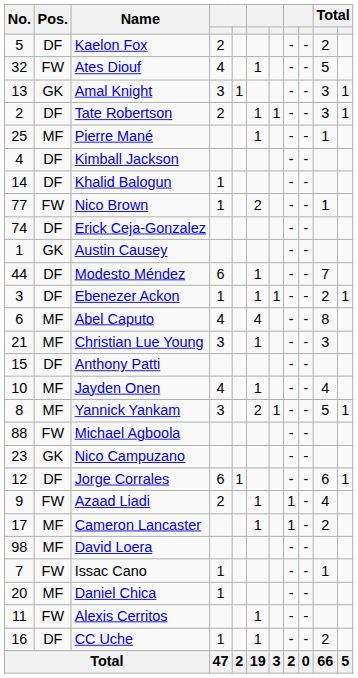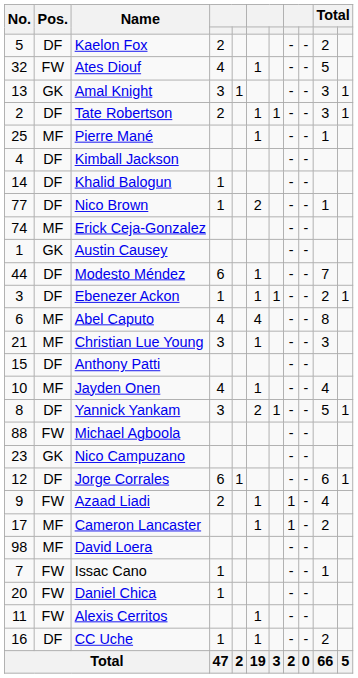 <table class="wikitable sortable" style="text-align: center;">
 <tr>
 <th rowspan="2">No.</th>
 <th rowspan="2">Pos.</th>
 <th rowspan="2">Name</th>
 <th colspan="2"></th>
 <th colspan="2"></th>
 <th colspan="2"></th>
 <th colspan="2"><strong>Total</strong></th>
 </tr>
 <tr>
 <th></th>
 <th></th>
 <th></th>
 <th></th>
 <th></th>
 <th></th>
 <th></th>
 <th></th>
 </tr>
 <tr>
 <td>5</td>
 <td>DF</td>
 <td align="left"> <a href='#'>Kaelon Fox</a></td>
 <td>2</td>
 <td></td>
 <td></td>
 <td></td>
 <td>-</td>
 <td>-</td>
 <td>2</td>
 <td></td>
 </tr>
 <tr>
 <td>32</td>
 <td>FW</td>
 <td align="left"> <a href='#'>Ates Diouf</a></td>
 <td>4</td>
 <td></td>
 <td>1</td>
 <td></td>
 <td>-</td>
 <td>-</td>
 <td>5</td>
 <td></td>
 </tr>
 <tr>
 <td>13</td>
 <td>GK</td>
 <td align="left"> <a href='#'>Amal Knight</a></td>
 <td>3</td>
 <td>1</td>
 <td></td>
 <td></td>
 <td>-</td>
 <td>-</td>
 <td>3</td>
 <td>1</td>
 </tr>
 <tr>
 <td>2</td>
 <td>DF</td>
 <td align="left"> <a href='#'>Tate Robertson</a></td>
 <td>2</td>
 <td></td>
 <td>1</td>
 <td>1</td>
 <td>-</td>
 <td>-</td>
 <td>3</td>
 <td>1</td>
 </tr>
 <tr>
 <td>25</td>
 <td>MF</td>
 <td align="left"> <a href='#'>Pierre Mané</a></td>
 <td></td>
 <td></td>
 <td>1</td>
 <td></td>
 <td>-</td>
 <td 0>-</td>
 <td>1</td>
 <td></td>
 </tr>
 <tr>
 <td>4</td>
 <td>DF</td>
 <td align="left"> <a href='#'>Kimball Jackson</a></td>
 <td></td>
 <td></td>
 <td></td>
 <td></td>
 <td>-</td>
 <td>-</td>
 <td></td>
 <td></td>
 </tr>
 <tr>
 <td>14</td>
 <td>DF</td>
 <td align="left"> <a href='#'>Khalid Balogun</a></td>
 <td>1</td>
 <td></td>
 <td></td>
 <td></td>
 <td>-</td>
 <td>-</td>
 <td></td>
 <td></td>
 </tr>
 <tr>
 <td>77</td>
-<td>FW</td>
+<td>DF</td>
 <td align="left"> <a href='#'>Nico Brown</a></td>
 <td>1</td>
 <td></td>
 <td>2</td>
 <td></td>
 <td>-</td>
 <td>-</td>
 <td>1</td>
 <td></td>
 </tr>
 <tr>
 <td>74</td>
-<td>DF</td>
+<td>MF</td>
 <td align="left"> <a href='#'>Erick Ceja-Gonzalez</a></td>
 <td></td>
 <td></td>
 <td></td>
 <td></td>
 <td>-</td>
 <td>-</td>
 <td></td>
 <td></td>
 </tr>
 <tr>
 <td>1</td>
 <td>GK</td>
 <td align="left"> <a href='#'>Austin Causey</a></td>
 <td></td>
 <td></td>
 <td></td>
 <td></td>
 <td>-</td>
 <td>-</td>
 <td></td>
 <td></td>
 </tr>
 <tr>
 <td>44</td>
 <td>DF</td>
 <td align="left"> <a href='#'>Modesto Méndez</a></td>
 <td>6</td>
 <td></td>
 <td>1</td>
 <td></td>
 <td>-</td>
 <td>-</td>
 <td>7</td>
 <td></td>
 </tr>
 <tr>
 <td>3</td>
 <td>DF</td>
 <td align="left"> <a href='#'>Ebenezer Ackon</a></td>
 <td>1</td>
 <td></td>
 <td>1</td>
 <td>1</td>
 <td>-</td>
 <td>-</td>
 <td>2</td>
 <td>1</td>
 </tr>
 <tr>
 <td>6</td>
 <td>MF</td>
 <td align="left"> <a href='#'>Abel Caputo</a></td>
 <td>4</td>
 <td></td>
 <td>4</td>
 <td></td>
 <td>-</td>
 <td>-</td>
 <td>8</td>
 <td></td>
 </tr>
 <tr>
 <td>21</td>
 <td>MF</td>
 <td align="left"> <a href='#'>Christian Lue Young</a></td>
 <td>3</td>
 <td></td>
 <td>1</td>
 <td></td>
 <td>-</td>
 <td>-</td>
 <td>3</td>
 <td></td>
 </tr>
 <tr>
 <td>15</td>
 <td>DF</td>
 <td align="left"> <a href='#'>Anthony Patti</a></td>
 <td></td>
 <td></td>
 <td></td>
 <td></td>
 <td>-</td>
 <td>-</td>
 <td></td>
 <td></td>
 </tr>
 <tr>
 <td>10</td>
 <td>MF</td>
 <td align="left"> <a href='#'>Jayden Onen</a></td>
 <td>4</td>
 <td></td>
 <td>1</td>
 <td></td>
 <td>-</td>
 <td>-</td>
 <td>4</td>
 <td></td>
 </tr>
 <tr>
 <td>8</td>
-<td>MF</td>
+<td>DF</td>
 <td align="left"> <a href='#'>Yannick Yankam</a></td>
 <td>3</td>
 <td></td>
 <td>2</td>
 <td>1</td>
 <td>-</td>
 <td>-</td>
 <td>5</td>
 <td>1</td>
 </tr>
 <tr>
 <td>88</td>
 <td>FW</td>
 <td align="left"> <a href='#'>Michael Agboola</a></td>
 <td></td>
 <td></td>
 <td></td>
 <td></td>
 <td>-</td>
 <td>-</td>
 <td></td>
 <td></td>
 </tr>
 <tr>
 <td>23</td>
 <td>GK</td>
 <td align="left"> <a href='#'>Nico Campuzano</a></td>
 <td></td>
 <td></td>
 <td></td>
 <td></td>
 <td>-</td>
 <td>-</td>
 <td></td>
 <td></td>
 </tr>
 <tr>
 <td>12</td>
 <td>DF</td>
 <td align="left"> <a href='#'>Jorge Corrales</a></td>
 <td>6</td>
 <td>1</td>
 <td></td>
 <td></td>
 <td>-</td>
 <td>-</td>
 <td>6</td>
 <td>1</td>
 </tr>
 <tr>
 <td>9</td>
 <td>FW</td>
 <td align="left"> <a href='#'>Azaad Liadi</a></td>
 <td>2</td>
 <td></td>
 <td>1</td>
 <td></td>
 <td>1</td>
 <td>-</td>
 <td>4</td>
 <td></td>
 </tr>
 <tr>
 <td>17</td>
 <td>MF</td>
 <td align="left"> <a href='#'>Cameron Lancaster</a></td>
 <td></td>
 <td></td>
 <td>1</td>
 <td></td>
 <td>1</td>
 <td>-</td>
 <td>2</td>
 <td></td>
 </tr>
 <tr>
 <td>98</td>
 <td>MF</td>
 <td align="left"> <a href='#'>David Loera</a></td>
 <td></td>
 <td></td>
 <td></td>
 <td></td>
 <td>-</td>
 <td>-</td>
 <td></td>
 <td></td>
 </tr>
 <tr>
 <td>7</td>
 <td>FW</td>
 <td align="left"> Issac Cano</td>
 <td>1</td>
 <td></td>
 <td></td>
 <td></td>
 <td>-</td>
 <td>-</td>
 <td>1</td>
 <td></td>
 </tr>
 <tr>
 <td>20</td>
-<td>MF</td>
+<td>FW</td>
 <td align="left"> <a href='#'>Daniel Chica</a></td>
 <td>1</td>
 <td></td>
 <td></td>
 <td></td>
 <td>-</td>
 <td>-</td>
 <td></td>
 <td></td>
 </tr>
 <tr>
 <td>11</td>
 <td>FW</td>
 <td align="left"> <a href='#'>Alexis Cerritos</a></td>
 <td></td>
 <td></td>
 <td>1</td>
 <td></td>
 <td>-</td>
 <td>-</td>
 <td></td>
 <td></td>
 </tr>
 <tr>
 <td>16</td>
 <td>DF</td>
 <td align="left"> <a href='#'>CC Uche</a></td>
 <td>1</td>
 <td></td>
 <td>1</td>
 <td></td>
 <td>-</td>
 <td>-</td>
 <td>2</td>
 <td></td>
 </tr>
 <tr>
 <th colspan="3">Total</th>
 <th>47</th>
 <th>2</th>
 <th>19</th>
 <th>3</th>
 <th>2</th>
 <th>0</th>
 <th>66</th>
 <th>5</th>
 </tr>
 </table>
